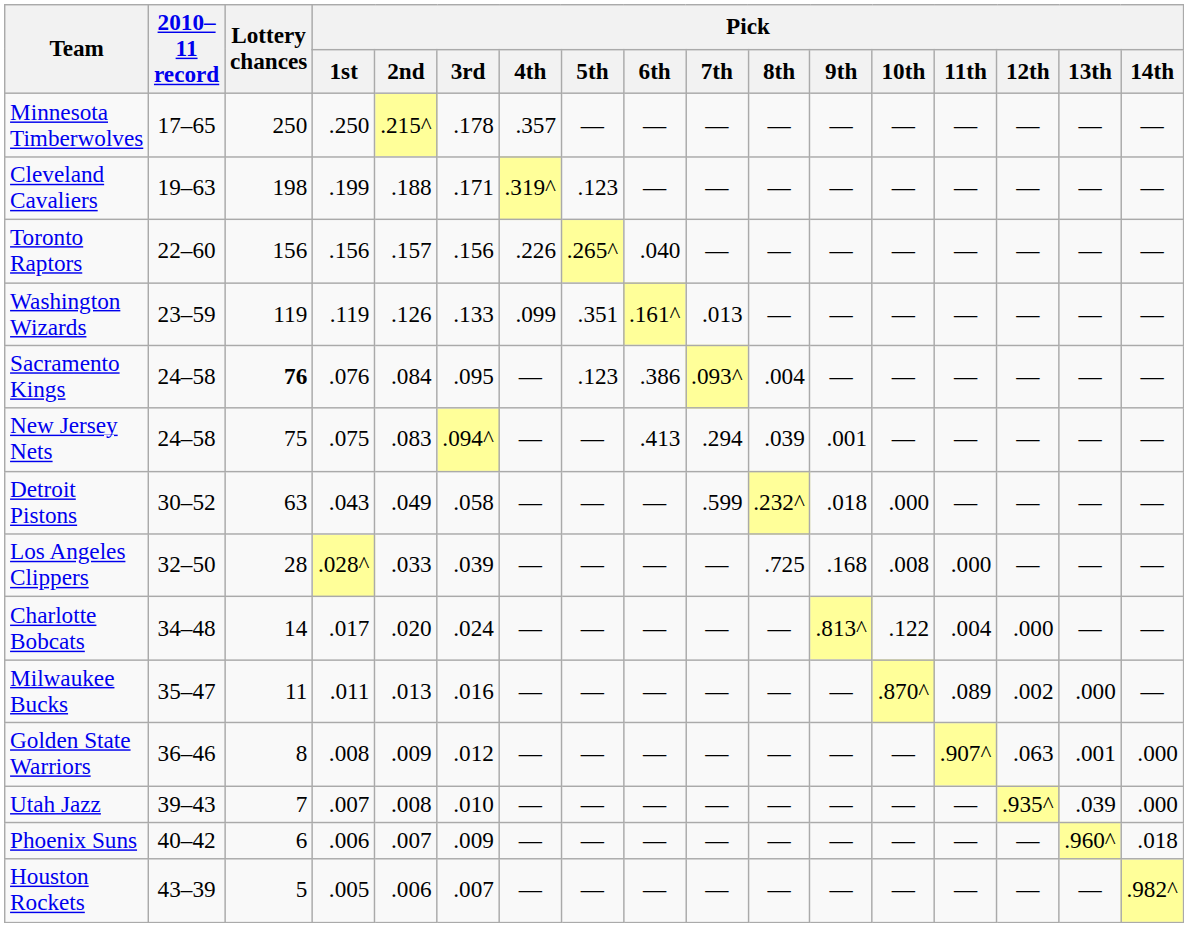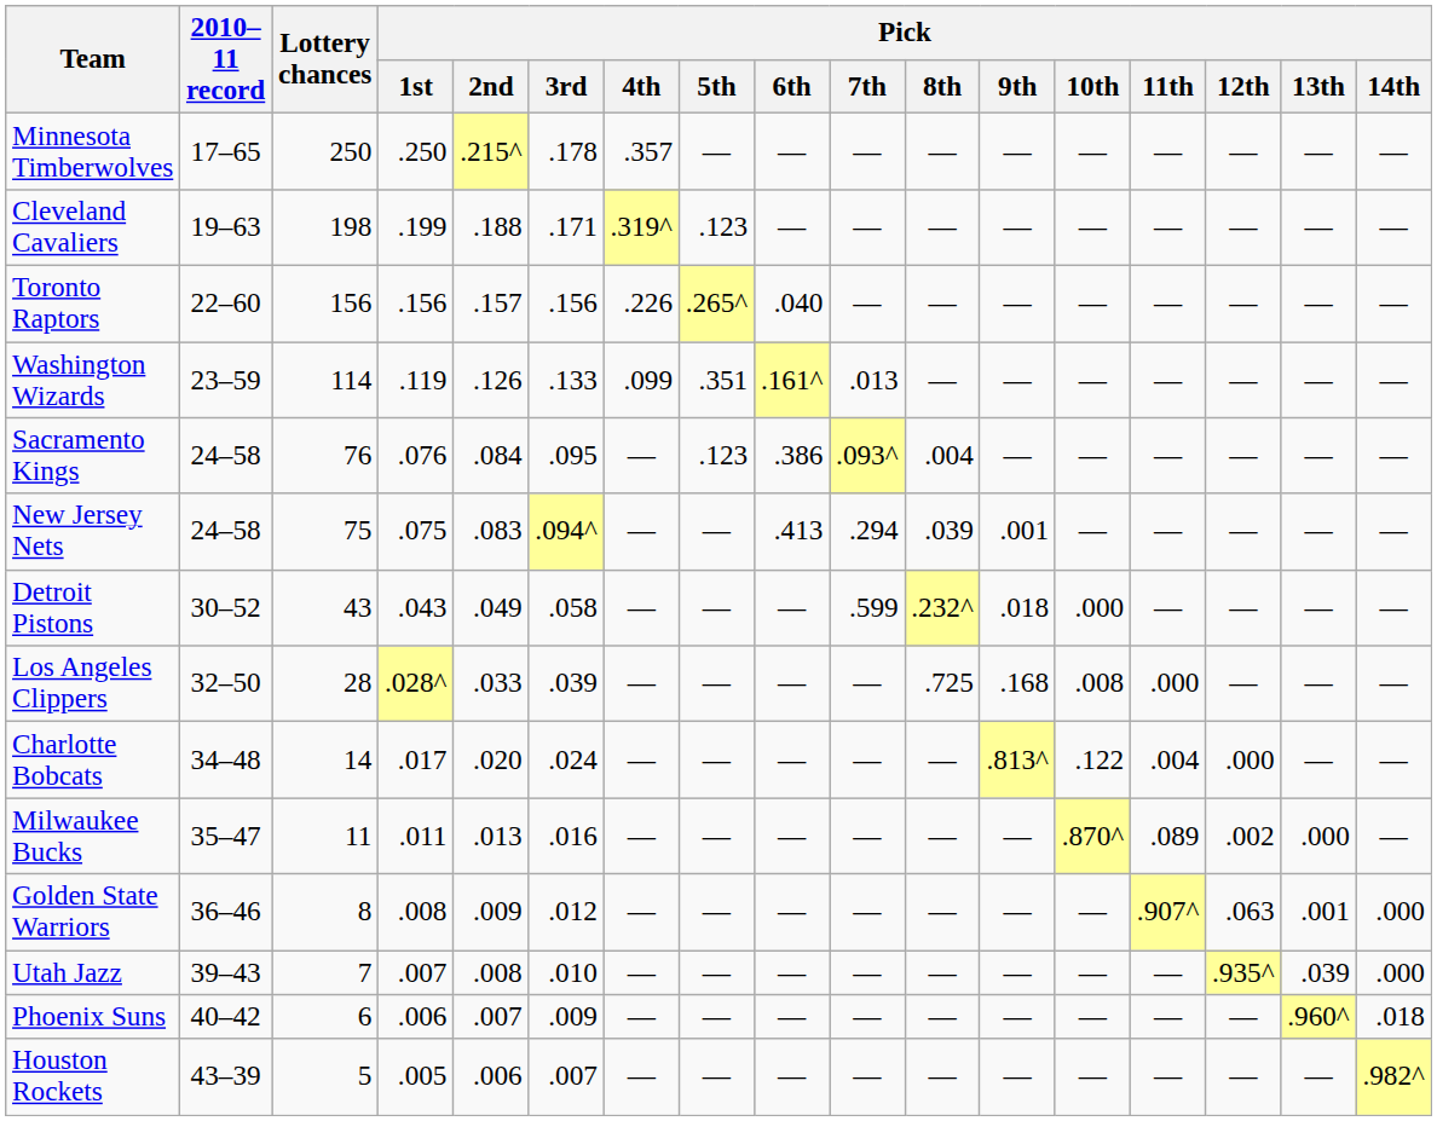 <table class="wikitable" style="text-align:right">
 <tr>
 <th rowspan="2" align="left">Team</th>
 <th rowspan="2"><a href='#'>2010–11<br>record</a></th>
 <th rowspan="2">Lottery<br>chances</th>
 <th colspan="14">Pick</th>
 </tr>
 <tr>
 <th>1st</th>
 <th>2nd</th>
 <th>3rd</th>
 <th>4th</th>
 <th>5th</th>
 <th>6th</th>
 <th>7th</th>
 <th>8th</th>
 <th>9th</th>
 <th>10th</th>
 <th>11th</th>
 <th>12th</th>
 <th>13th</th>
 <th>14th</th>
 </tr>
 <tr>
 <td align="left"><a href='#'>Minnesota Timberwolves</a></td>
 <td align="center">17–65</td>
 <td>250</td>
 <td>.250</td>
 <td style="background-color:#FFFF99">.215^</td>
 <td>.178</td>
 <td>.357</td>
 <td align="center">—</td>
 <td align="center">—</td>
 <td align="center">—</td>
 <td align="center">—</td>
 <td align="center">—</td>
 <td align="center">—</td>
 <td align="center">—</td>
 <td align="center">—</td>
 <td align="center">—</td>
 <td align="center">—</td>
 </tr>
 <tr>
 <td align="left"><a href='#'>Cleveland Cavaliers</a></td>
 <td align="center">19–63</td>
 <td>198</td>
 <td>.199</td>
 <td>.188</td>
 <td>.171</td>
 <td style="background-color:#FFFF99">.319^</td>
 <td>.123</td>
 <td align="center">—</td>
 <td align="center">—</td>
 <td align="center">—</td>
 <td align="center">—</td>
 <td align="center">—</td>
 <td align="center">—</td>
 <td align="center">—</td>
 <td align="center">—</td>
 <td align="center">—</td>
 </tr>
 <tr>
 <td align="left"><a href='#'>Toronto Raptors</a></td>
 <td align="center">22–60</td>
 <td>156</td>
 <td>.156</td>
 <td>.157</td>
 <td>.156</td>
 <td>.226</td>
 <td style="background-color:#FFFF99">.265^</td>
 <td>.040</td>
 <td align="center">—</td>
 <td align="center">—</td>
 <td align="center">—</td>
 <td align="center">—</td>
 <td align="center">—</td>
 <td align="center">—</td>
 <td align="center">—</td>
 <td align="center">—</td>
 </tr>
 <tr>
 <td align="left"><a href='#'>Washington Wizards</a></td>
 <td align="center">23–59</td>
-<td>119</td>
+<td>114</td>
 <td>.119</td>
 <td>.126</td>
 <td>.133</td>
 <td>.099</td>
 <td>.351</td>
 <td style="background-color:#FFFF99">.161^</td>
 <td>.013</td>
 <td align="center">—</td>
 <td align="center">—</td>
 <td align="center">—</td>
 <td align="center">—</td>
 <td align="center">—</td>
 <td align="center">—</td>
 <td align="center">—</td>
 </tr>
 <tr>
 <td align="left"><a href='#'>Sacramento Kings</a></td>
 <td align="center">24–58</td>
-<td><strong>76</strong></td>
+<td>76</td>
 <td>.076</td>
 <td>.084</td>
 <td>.095</td>
 <td align="center">—</td>
 <td>.123</td>
 <td>.386</td>
 <td style="background-color:#FFFF99">.093^</td>
 <td>.004</td>
 <td align="center">—</td>
 <td align="center">—</td>
 <td align="center">—</td>
 <td align="center">—</td>
 <td align="center">—</td>
 <td align="center">—</td>
 </tr>
 <tr>
 <td align="left"><a href='#'>New Jersey Nets</a></td>
 <td align="center">24–58</td>
 <td>75</td>
 <td>.075</td>
 <td>.083</td>
 <td style="background-color:#FFFF99">.094^</td>
 <td align="center">—</td>
 <td align="center">—</td>
 <td>.413</td>
 <td>.294</td>
 <td>.039</td>
 <td>.001</td>
 <td align="center">—</td>
 <td align="center">—</td>
 <td align="center">—</td>
 <td align="center">—</td>
 <td align="center">—</td>
 </tr>
 <tr>
 <td align="left"><a href='#'>Detroit Pistons</a></td>
 <td align="center">30–52</td>
-<td>63</td>
+<td>43</td>
 <td>.043</td>
 <td>.049</td>
 <td>.058</td>
 <td align="center">—</td>
 <td align="center">—</td>
 <td align="center">—</td>
 <td>.599</td>
 <td style="background-color:#FFFF99">.232^</td>
 <td>.018</td>
 <td>.000</td>
 <td align="center">—</td>
 <td align="center">—</td>
 <td align="center">—</td>
 <td align="center">—</td>
 </tr>
 <tr>
 <td align="left"><a href='#'>Los Angeles Clippers</a></td>
 <td align="center">32–50</td>
 <td>28</td>
 <td style="background-color:#FFFF99">.028^</td>
 <td>.033</td>
 <td>.039</td>
 <td align="center">—</td>
 <td align="center">—</td>
 <td align="center">—</td>
 <td align="center">—</td>
 <td>.725</td>
 <td>.168</td>
 <td>.008</td>
 <td>.000</td>
 <td align="center">—</td>
 <td align="center">—</td>
 <td align="center">—</td>
 </tr>
 <tr>
 <td align="left"><a href='#'>Charlotte Bobcats</a></td>
 <td align="center">34–48</td>
 <td>14</td>
 <td>.017</td>
 <td>.020</td>
 <td>.024</td>
 <td align="center">—</td>
 <td align="center">—</td>
 <td align="center">—</td>
 <td align="center">—</td>
 <td align="center">—</td>
 <td style="background-color:#FFFF99">.813^</td>
 <td>.122</td>
 <td>.004</td>
 <td>.000</td>
 <td align="center">—</td>
 <td align="center">—</td>
 </tr>
 <tr>
 <td align="left"><a href='#'>Milwaukee Bucks</a></td>
 <td align="center">35–47</td>
 <td>11</td>
 <td>.011</td>
 <td>.013</td>
 <td>.016</td>
 <td align="center">—</td>
 <td align="center">—</td>
 <td align="center">—</td>
 <td align="center">—</td>
 <td align="center">—</td>
 <td align="center">—</td>
 <td style="background-color:#FFFF99">.870^</td>
 <td>.089</td>
 <td>.002</td>
 <td>.000</td>
 <td align="center">—</td>
 </tr>
 <tr>
 <td align="left"><a href='#'>Golden State Warriors</a></td>
 <td align="center">36–46</td>
 <td>8</td>
 <td>.008</td>
 <td>.009</td>
 <td>.012</td>
 <td align="center">—</td>
 <td align="center">—</td>
 <td align="center">—</td>
 <td align="center">—</td>
 <td align="center">—</td>
 <td align="center">—</td>
 <td align="center">—</td>
 <td style="background-color:#FFFF99">.907^</td>
 <td>.063</td>
 <td>.001</td>
 <td>.000</td>
 </tr>
 <tr>
 <td align="left"><a href='#'>Utah Jazz</a></td>
 <td align="center">39–43</td>
 <td>7</td>
 <td>.007</td>
 <td>.008</td>
 <td>.010</td>
 <td align="center">—</td>
 <td align="center">—</td>
 <td align="center">—</td>
 <td align="center">—</td>
 <td align="center">—</td>
 <td align="center">—</td>
 <td align="center">—</td>
 <td align="center">—</td>
 <td style="background-color:#FFFF99">.935^</td>
 <td>.039</td>
 <td>.000</td>
 </tr>
 <tr>
 <td align="left"><a href='#'>Phoenix Suns</a></td>
 <td align="center">40–42</td>
 <td>6</td>
 <td>.006</td>
 <td>.007</td>
 <td>.009</td>
 <td align="center">—</td>
 <td align="center">—</td>
 <td align="center">—</td>
 <td align="center">—</td>
 <td align="center">—</td>
 <td align="center">—</td>
 <td align="center">—</td>
 <td align="center">—</td>
 <td align="center">—</td>
 <td style="background-color:#FFFF99">.960^</td>
 <td>.018</td>
 </tr>
 <tr>
 <td align="left"><a href='#'>Houston Rockets</a></td>
 <td align="center">43–39</td>
 <td>5</td>
 <td>.005</td>
 <td>.006</td>
 <td>.007</td>
 <td align="center">—</td>
 <td align="center">—</td>
 <td align="center">—</td>
 <td align="center">—</td>
 <td align="center">—</td>
 <td align="center">—</td>
 <td align="center">—</td>
 <td align="center">—</td>
 <td align="center">—</td>
 <td align="center">—</td>
 <td style="background-color:#FFFF99">.982^</td>
 </tr>
 </table>
